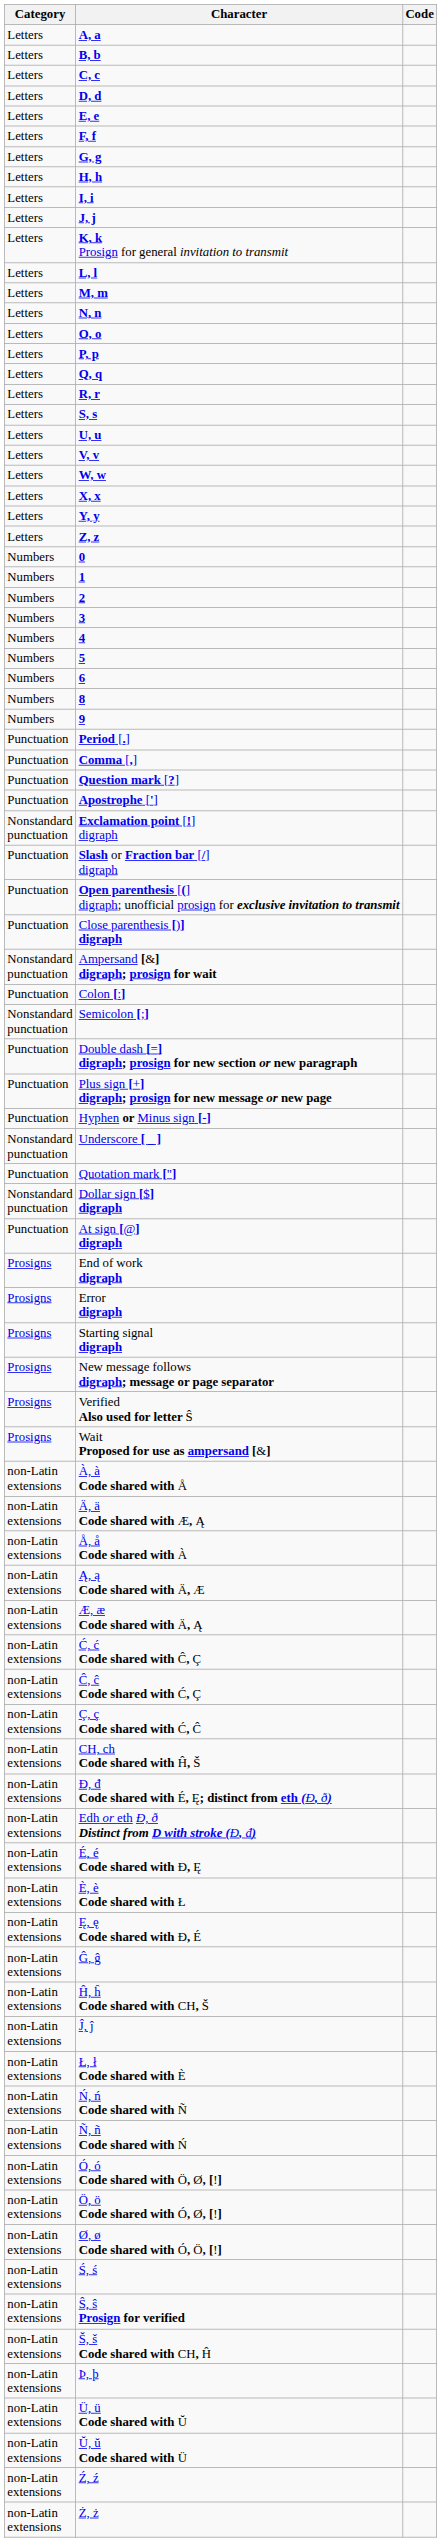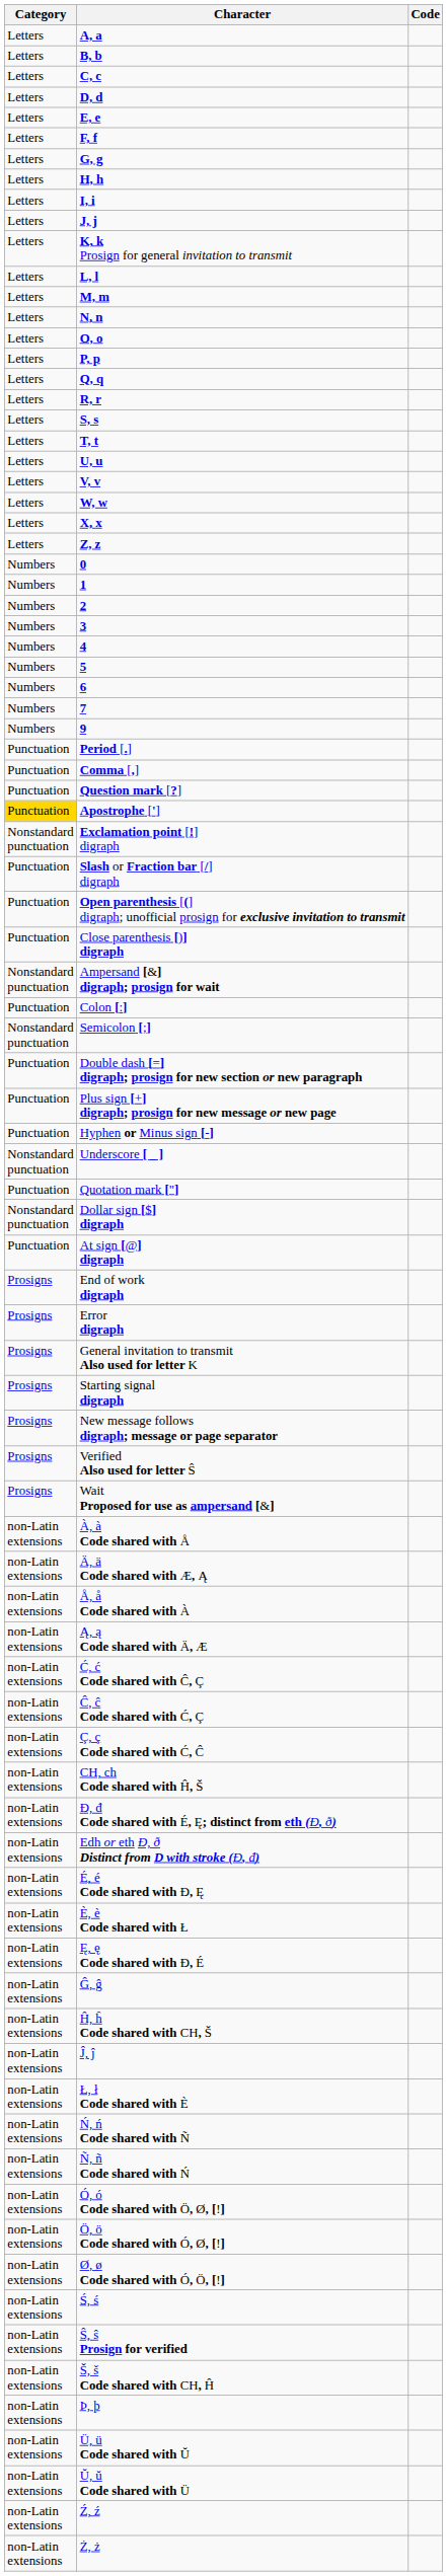 <table class="wikitable sortable">
 <tr valign="top">
 <th>Category</th>
 <th>Character</th>
 <th>Code</th>
 </tr>
 <tr valign="top">
 <td>Letters</td>
 <td><strong><a href='#'>A, a</a></strong></td>
 <td></td>
 </tr>
 <tr valign="top">
 <td>Letters</td>
 <td><strong><a href='#'>B, b</a></strong></td>
 <td></td>
 </tr>
 <tr valign="top">
 <td>Letters</td>
 <td><strong><a href='#'>C, c</a></strong></td>
 <td></td>
 </tr>
 <tr valign="top">
 <td>Letters</td>
 <td><strong><a href='#'>D, d</a></strong></td>
 <td></td>
 </tr>
 <tr valign="top">
 <td>Letters</td>
 <td><strong><a href='#'>E, e</a></strong></td>
 <td></td>
 </tr>
 <tr valign="top">
 <td>Letters</td>
 <td><strong><a href='#'>F, f</a></strong></td>
 <td></td>
 </tr>
 <tr valign="top">
 <td>Letters</td>
 <td><strong><a href='#'>G, g</a></strong></td>
 <td></td>
 </tr>
 <tr valign="top">
 <td>Letters</td>
 <td><strong><a href='#'>H, h</a></strong></td>
 <td></td>
 </tr>
 <tr valign="top">
 <td>Letters</td>
 <td><strong><a href='#'>I, i</a></strong></td>
 <td></td>
 </tr>
 <tr valign="top">
 <td>Letters</td>
 <td><strong><a href='#'>J, j</a></strong></td>
 <td></td>
 </tr>
 <tr valign="top">
 <td>Letters</td>
 <td><strong><a href='#'>K, k</a></strong> <br><a href='#'>Prosign</a> for general <em>invitation to transmit</em></td>
 <td></td>
 </tr>
 <tr valign="top">
 <td>Letters</td>
 <td><strong><a href='#'>L, l</a></strong></td>
 <td></td>
 </tr>
 <tr valign="top">
 <td>Letters</td>
 <td><strong><a href='#'>M, m</a></strong></td>
 <td></td>
 </tr>
 <tr valign="top">
 <td>Letters</td>
 <td><strong><a href='#'>N, n</a></strong></td>
 <td></td>
 </tr>
 <tr valign="top">
 <td>Letters</td>
 <td><strong><a href='#'>O, o</a></strong></td>
 <td></td>
 </tr>
 <tr valign="top">
 <td>Letters</td>
 <td><strong><a href='#'>P, p</a></strong></td>
 <td></td>
 </tr>
 <tr valign="top">
 <td>Letters</td>
 <td><strong><a href='#'>Q, q</a></strong></td>
 <td></td>
 </tr>
 <tr valign="top">
 <td>Letters</td>
 <td><strong><a href='#'>R, r</a></strong></td>
 <td></td>
 </tr>
 <tr valign="top">
 <td>Letters</td>
 <td><strong><a href='#'>S, s</a></strong></td>
 <td></td>
 </tr>
 <tr valign="top">
 <td>Letters</td>
+<td><strong><a href='#'>T, t</a></strong></td>
+<td></td>
+</tr>
+<tr valign="top">
+<td>Letters</td>
 <td><strong><a href='#'>U, u</a></strong></td>
 <td></td>
 </tr>
 <tr valign="top">
 <td>Letters</td>
 <td><strong><a href='#'>V, v</a></strong></td>
 <td></td>
 </tr>
 <tr valign="top">
 <td>Letters</td>
 <td><strong><a href='#'>W, w</a></strong></td>
 <td></td>
 </tr>
 <tr valign="top">
 <td>Letters</td>
 <td><strong><a href='#'>X, x</a></strong></td>
-<td></td>
-</tr>
-<tr valign="top">
-<td>Letters</td>
-<td><strong><a href='#'>Y, y</a></strong></td>
 <td></td>
 </tr>
 <tr valign="top">
 <td>Letters</td>
 <td><strong><a href='#'>Z, z</a></strong></td>
 <td></td>
 </tr>
 <tr valign="top">
 <td>Numbers</td>
 <td><strong><a href='#'>0</a></strong></td>
 <td></td>
 </tr>
 <tr valign="top">
 <td>Numbers</td>
 <td><strong><a href='#'>1</a></strong></td>
 <td></td>
 </tr>
 <tr valign="top">
 <td>Numbers</td>
 <td><strong><a href='#'>2</a></strong></td>
 <td></td>
 </tr>
 <tr valign="top">
 <td>Numbers</td>
 <td><strong><a href='#'>3</a></strong></td>
 <td></td>
 </tr>
 <tr valign="top">
 <td>Numbers</td>
 <td><strong><a href='#'>4</a></strong></td>
 <td></td>
 </tr>
 <tr valign="top">
 <td>Numbers</td>
 <td><strong><a href='#'>5</a></strong></td>
 <td></td>
 </tr>
 <tr valign="top">
 <td>Numbers</td>
 <td><strong><a href='#'>6</a></strong></td>
 <td></td>
 </tr>
 <tr valign="top">
 <td>Numbers</td>
-<td><strong><a href='#'>8</a></strong></td>
+<td><strong><a href='#'>7</a></strong></td>
 <td></td>
 </tr>
 <tr valign="top">
 <td>Numbers</td>
 <td><strong><a href='#'>9</a></strong></td>
 <td></td>
 </tr>
 <tr valign="top">
 <td>Punctuation</td>
 <td><a href='#'><strong>Period</strong> [<strong>.</strong>]</a></td>
 <td></td>
 </tr>
 <tr valign="top">
 <td>Punctuation</td>
 <td><a href='#'><strong>Comma</strong> [<strong>,</strong>]</a></td>
 <td></td>
 </tr>
 <tr valign="top">
 <td>Punctuation</td>
 <td><a href='#'><strong>Question mark</strong> [<strong>?</strong>]</a></td>
 <td></td>
 </tr>
 <tr valign="top">
-<td>Punctuation</td>
+<td style="background: gold;">Punctuation</td>
 <td><a href='#'><strong>Apostrophe</strong> [<strong>'</strong>]</a></td>
 <td></td>
 </tr>
 <tr valign="top">
 <td>Nonstandard <br> punctuation</td>
 <td><a href='#'><strong>Exclamation point</strong> [<strong>!</strong>]</a> <br>  <a href='#'>digraph</a></td>
 <td></td>
 </tr>
 <tr valign="top">
 <td>Punctuation</td>
 <td><a href='#'><strong>Slash</strong></a> or <a href='#'><strong>Fraction bar</strong> [<strong>/</strong>]</a> <br>  <a href='#'>digraph</a></td>
 <td></td>
 </tr>
 <tr valign="top">
 <td>Punctuation</td>
 <td><a href='#'><strong>Open parenthesis</strong> [<strong>(</strong>]</a> <br>  <a href='#'>digraph</a>; unofficial <a href='#'>prosign</a> for <strong><em>exclusive<strong> invitation to transmit<em></td>
 <td></td>
 </tr>
 <tr valign="top">
 <td>Punctuation</td>
 <td><a href='#'></strong>Close parenthesis<strong> [</strong>)<strong>]</a> <br>  <a href='#'>digraph</a></td>
 <td></td>
 </tr>
 <tr valign="top">
 <td>Nonstandard<br>punctuation</td>
 <td></strong><a href='#'>Ampersand</a><strong> [</strong>&<strong>] <br>  <a href='#'>digraph</a>; <a href='#'>prosign</a> for </em>wait<em></td>
 <td></td>
 </tr>
 <tr valign="top">
 <td>Punctuation</td>
 <td><a href='#'></strong>Colon<strong> [</strong>:<strong>]</a></td>
 <td></td>
 </tr>
 <tr valign="top">
 <td>Nonstandard<br>punctuation</td>
 <td><a href='#'></strong>Semicolon<strong> [</strong>;<strong>]</a></td>
 <td></td>
 </tr>
 <tr valign="top">
 <td>Punctuation</td>
 <td><a href='#'></strong>Double dash<strong> [</strong>=<strong>]</a> <br>  <a href='#'>digraph</a>; <a href='#'>prosign</a> for </em>new section<em> or </em>new paragraph<em></td>
 <td></td>
 </tr>
 <tr valign="top">
 <td>Punctuation</td>
 <td><a href='#'></strong>Plus sign<strong> [</strong>+<strong>]</a> <br>  <a href='#'>digraph</a>; <a href='#'>prosign</a> for </em>new message<em> or </em>new page<em></td>
 <td></td>
 </tr>
 <tr valign="top">
 <td>Punctuation</td>
 <td></strong><a href='#'>Hyphen</a><strong> or <a href='#'></strong>Minus sign<strong> [</strong>-<strong>]</a></td>
 <td></td>
 </tr>
 <tr valign="top">
 <td>Nonstandard<br>punctuation</td>
 <td><a href='#'></strong>Underscore<strong> [ </strong>_<strong> ]</a></td>
 <td></td>
 </tr>
 <tr valign="top">
 <td>Punctuation</td>
 <td><a href='#'></strong>Quotation mark<strong> [</strong>"<strong>]</a></td>
 <td></td>
 </tr>
 <tr valign="top">
 <td>Nonstandard <br> punctuation</td>
 <td><a href='#'></strong>Dollar sign<strong> [</strong>$<strong>]</a> <br>  <a href='#'>digraph</a></td>
 <td></td>
 </tr>
 <tr valign="top">
 <td>Punctuation</td>
 <td><a href='#'></strong>At sign<strong> [</strong>@<strong>]</a> <br>  <a href='#'>digraph</a></td>
 <td></td>
 </tr>
 <tr valign="top">
 <td><a href='#'>Prosigns</a></td>
 <td></strong>End of work<strong> <br>  <a href='#'>digraph</a></td>
 <td></td>
 </tr>
 <tr valign="top">
 <td><a href='#'>Prosigns</a></td>
 <td></strong>Error<strong> <br>  <a href='#'>digraph</a></td>
 <td></td>
 </tr>
 <tr valign="top">
 <td><a href='#'>Prosigns</a></td>
+<td></strong>General invitation to transmit<strong> <br> Also used for letter </strong>K<strong></td>
+<td></td>
+</tr>
+<tr valign="top">
+<td><a href='#'>Prosigns</a></td>
 <td></strong>Starting signal<strong> <br>  <a href='#'>digraph</a></td>
 <td></td>
 </tr>
 <tr valign="top">
 <td><a href='#'>Prosigns</a></td>
 <td></strong>New message follows<strong> <br>  <a href='#'>digraph</a>; message or page separator</td>
 <td></td>
 </tr>
 <tr valign="top">
 <td><a href='#'>Prosigns</a></td>
 <td></strong>Verified<strong> <br> Also used for letter </strong>Ŝ<strong></td>
 <td></td>
 </tr>
 <tr valign="top">
 <td><a href='#'>Prosigns</a></td>
 <td></strong>Wait<strong> <br> Proposed for use as <a href='#'>ampersand</a> [</strong>&<strong>]</td>
 <td></td>
 </tr>
 <tr valign="top">
 <td>non-Latin<br>extensions</td>
 <td></strong><a href='#'>À, à</a><strong> <br> Code shared with </strong>Å<strong></td>
 <td></td>
 </tr>
 <tr valign="top">
 <td>non-Latin<br>extensions</td>
 <td></strong><a href='#'>Ä, ä</a><strong> <br> Code shared with </strong>Æ<strong>, </strong>Ą<strong></td>
 <td></td>
 </tr>
 <tr valign="top">
 <td>non-Latin<br>extensions</td>
 <td></strong><a href='#'>Å, å</a><strong> <br> Code shared with </strong>À<strong></td>
 <td></td>
 </tr>
 <tr valign="top">
 <td>non-Latin<br>extensions</td>
 <td></strong><a href='#'>Ą, ą</a><strong> <br> Code shared with </strong>Ä<strong>, </strong>Æ<strong></td>
-<td></td>
-</tr>
-<tr valign="top">
-<td>non-Latin<br>extensions</td>
-<td></strong><a href='#'>Æ, æ</a><strong> <br> Code shared with </strong>Ä<strong>, </strong>Ą<strong></td>
 <td></td>
 </tr>
 <tr valign="top">
 <td>non-Latin<br>extensions</td>
 <td></strong><a href='#'>Ć, ć</a><strong> <br> Code shared with </strong>Ĉ<strong>, </strong>Ç<strong></td>
 <td></td>
 </tr>
 <tr valign="top">
 <td>non-Latin<br>extensions</td>
 <td></strong><a href='#'>Ĉ, ĉ</a><strong> <br> Code shared with </strong>Ć<strong>,  </strong>Ç<strong></td>
 <td></td>
 </tr>
 <tr valign="top">
 <td>non-Latin<br>extensions</td>
 <td></strong><a href='#'>Ç, ç</a><strong> <br> Code shared with </strong>Ć<strong>, </strong>Ĉ<strong></td>
 <td></td>
 </tr>
 <tr valign="top">
 <td>non-Latin<br>extensions</td>
 <td></strong><a href='#'>CH, ch</a><strong> <br> Code shared with </strong>Ĥ<strong>, </strong>Š<strong></td>
 <td></td>
 </tr>
 <tr valign="top">
 <td>non-Latin<br>extensions</td>
 <td></strong><a href='#'>Đ, đ</a><strong> <br> Code shared with </strong>É<strong>, </strong>Ę<strong>; distinct from <a href='#'></em>eth<em> (</strong>Ð<strong>, </strong>ð<strong>)</a></td>
 <td></td>
 </tr>
 <tr valign="top">
 <td>non-Latin<br>extensions</td>
 <td><a href='#'></em>Edh<em> or </em>eth<em></a> </strong><a href='#'>Ð, ð</a><strong> <br> Distinct from <a href='#'>D with stroke (</strong>Đ<strong>, </strong>đ<strong>)</a></td>
 <td></td>
 </tr>
 <tr valign="top">
 <td>non-Latin<br>extensions</td>
 <td></strong><a href='#'>É, é</a><strong> <br> Code shared with </strong>Đ<strong>, </strong>Ę<strong></td>
 <td></td>
 </tr>
 <tr valign="top">
 <td>non-Latin<br>extensions</td>
 <td></strong><a href='#'>È, è</a><strong> <br> Code shared with </strong>Ł<strong></td>
 <td></td>
 </tr>
 <tr valign="top">
 <td>non-Latin<br>extensions</td>
 <td></strong><a href='#'>Ę, ę</a><strong> <br> Code shared with </strong>Đ<strong>, </strong>É<strong></td>
 <td></td>
 </tr>
 <tr valign="top">
 <td>non-Latin<br>extensions</td>
 <td></strong><a href='#'>Ĝ, ĝ</a><strong></td>
 <td></td>
 </tr>
 <tr valign="top">
 <td>non-Latin<br>extensions</td>
 <td></strong><a href='#'>Ĥ, ĥ</a><strong> <br> Code shared with </strong>CH<strong>,  </strong>Š<strong></td>
 <td></td>
 </tr>
 <tr valign="top">
 <td>non-Latin<br>extensions</td>
 <td></strong><a href='#'>Ĵ, ĵ</a><strong></td>
 <td></td>
 </tr>
 <tr valign="top">
 <td>non-Latin<br>extensions</td>
 <td></strong><a href='#'>Ł, ł</a><strong> <br> Code shared with </strong>È<strong></td>
 <td></td>
 </tr>
 <tr valign="top">
 <td>non-Latin<br>extensions</td>
 <td></strong><a href='#'>Ń, ń</a><strong> <br> Code shared with </strong>Ñ<strong></td>
 <td></td>
 </tr>
 <tr valign="top">
 <td>non-Latin<br>extensions</td>
 <td></strong><a href='#'>Ñ, ñ</a><strong> <br> Code shared with </strong>Ń<strong></td>
 <td></td>
 </tr>
 <tr valign="top">
 <td>non-Latin<br>extensions</td>
 <td></strong><a href='#'>Ó, ó</a><strong> <br> Code shared with </strong>Ö<strong>, </strong>Ø<strong>, [</strong>!<strong>]</td>
 <td></td>
 </tr>
 <tr valign="top">
 <td>non-Latin<br>extensions</td>
 <td></strong><a href='#'>Ö, ö</a><strong> <br> Code shared with </strong>Ó<strong>, </strong>Ø<strong>, [</strong>!<strong>]</td>
 <td></td>
 </tr>
 <tr valign="top">
 <td>non-Latin<br>extensions</td>
 <td></strong><a href='#'>Ø, ø</a><strong> <br> Code shared with </strong>Ó<strong>, </strong>Ö<strong>, [</strong>!<strong>]</td>
 <td></td>
 </tr>
 <tr valign="top">
 <td>non-Latin<br>extensions</td>
 <td></strong><a href='#'>Ś, ś</a><strong></td>
 <td></td>
 </tr>
 <tr valign="top">
 <td>non-Latin<br>extensions</td>
 <td></strong><a href='#'>Ŝ, ŝ</a><strong> <br> <a href='#'>Prosign</a> for </em>verified<em></td>
 <td></td>
 </tr>
 <tr valign="top">
 <td>non-Latin<br>extensions</td>
 <td></strong><a href='#'>Š, š</a><strong> <br> Code shared with </strong>CH<strong>, </strong>Ĥ<strong></td>
 <td></td>
 </tr>
 <tr valign="top">
 <td>non-Latin<br>extensions</td>
 <td></strong><a href='#'>Þ, þ</a><strong></td>
 <td></td>
 </tr>
 <tr valign="top">
 <td>non-Latin<br>extensions</td>
 <td></strong><a href='#'>Ü, ü</a><strong> <br> Code shared with </strong>Ŭ<strong></td>
 <td></td>
 </tr>
 <tr valign="top">
 <td>non-Latin<br>extensions</td>
 <td></strong><a href='#'>Ŭ, ŭ</a><strong> <br> Code shared with </strong>Ü<strong></td>
 <td></td>
 </tr>
 <tr valign="top">
 <td>non-Latin<br>extensions</td>
 <td></strong><a href='#'>Ź, ź</a><strong></td>
 <td></td>
 </tr>
 <tr valign="top">
 <td>non-Latin<br>extensions</td>
 <td></strong><a href='#'>Ż, ż</a><strong></td>
 <td></td>
 </tr>
 </table>
